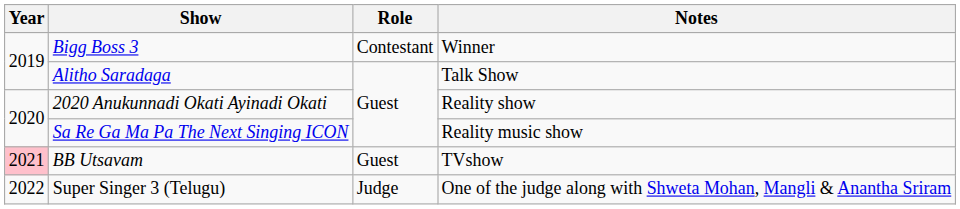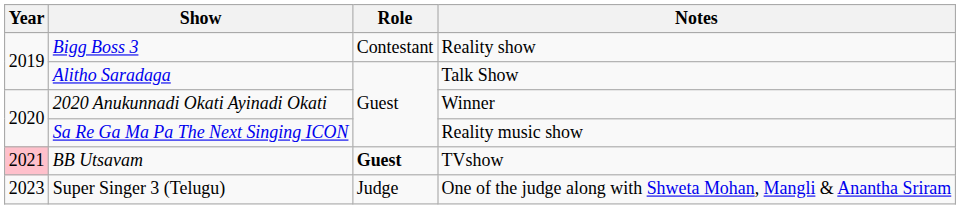 <table class="wikitable">
 <tr>
 <th>Year</th>
 <th>Show</th>
 <th>Role</th>
 <th>Notes</th>
 </tr>
 <tr>
 <td rowspan="2">2019</td>
 <td><em><a href='#'>Bigg Boss 3</a></em></td>
 <td>Contestant</td>
-<td>Winner</td>
+<td>Reality show</td>
 </tr>
 <tr>
 <td><em><a href='#'>Alitho Saradaga</a></em></td>
 <td rowspan="3">Guest</td>
 <td>Talk Show</td>
 </tr>
 <tr>
 <td rowspan="2">2020</td>
 <td><em>2020 Anukunnadi Okati Ayinadi Okati</em></td>
-<td>Reality show</td>
+<td>Winner</td>
 </tr>
 <tr>
 <td><em><a href='#'>Sa Re Ga Ma Pa The Next Singing ICON</a></em></td>
 <td>Reality music show</td>
 </tr>
 <tr>
 <td style="background: pink;">2021</td>
 <td><em>BB Utsavam</em></td>
-<td>Guest</td>
+<td><strong>Guest</strong></td>
 <td>TVshow</td>
 </tr>
 <tr>
-<td>2022</td>
+<td>2023</td>
 <td>Super Singer 3 (Telugu)</td>
 <td>Judge</td>
 <td>One of the judge along with <a href='#'>Shweta Mohan</a>, <a href='#'>Mangli</a> & <a href='#'>Anantha Sriram</a></td>
 </tr>
 </table>
